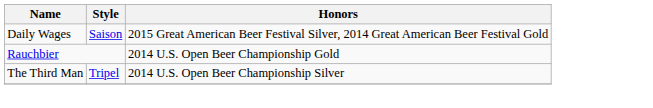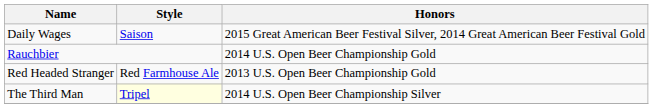 <table class="wikitable sortable">
 <tr>
 <th>Name</th>
 <th>Style</th>
 <th>Honors</th>
 </tr>
 <tr>
 <td>Daily Wages</td>
 <td><a href='#'>Saison</a></td>
 <td>2015 Great American Beer Festival Silver, 2014 Great American Beer Festival Gold</td>
 </tr>
 <tr>
 <td colspan="2"><a href='#'>Rauchbier</a></td>
 <td>2014 U.S. Open Beer Championship Gold</td>
 </tr>
 <tr>
+<td>Red Headed Stranger</td>
+<td>Red <a href='#'>Farmhouse Ale</a></td>
+<td>2013 U.S. Open Beer Championship Gold</td>
+</tr>
+<tr>
 <td>The Third Man</td>
-<td><a href='#'>Tripel</a></td>
+<td style="background: lightyellow;"><a href='#'>Tripel</a></td>
 <td>2014 U.S. Open Beer Championship Silver</td>
 </tr>
 <tr>
 </tr>
 </table>
